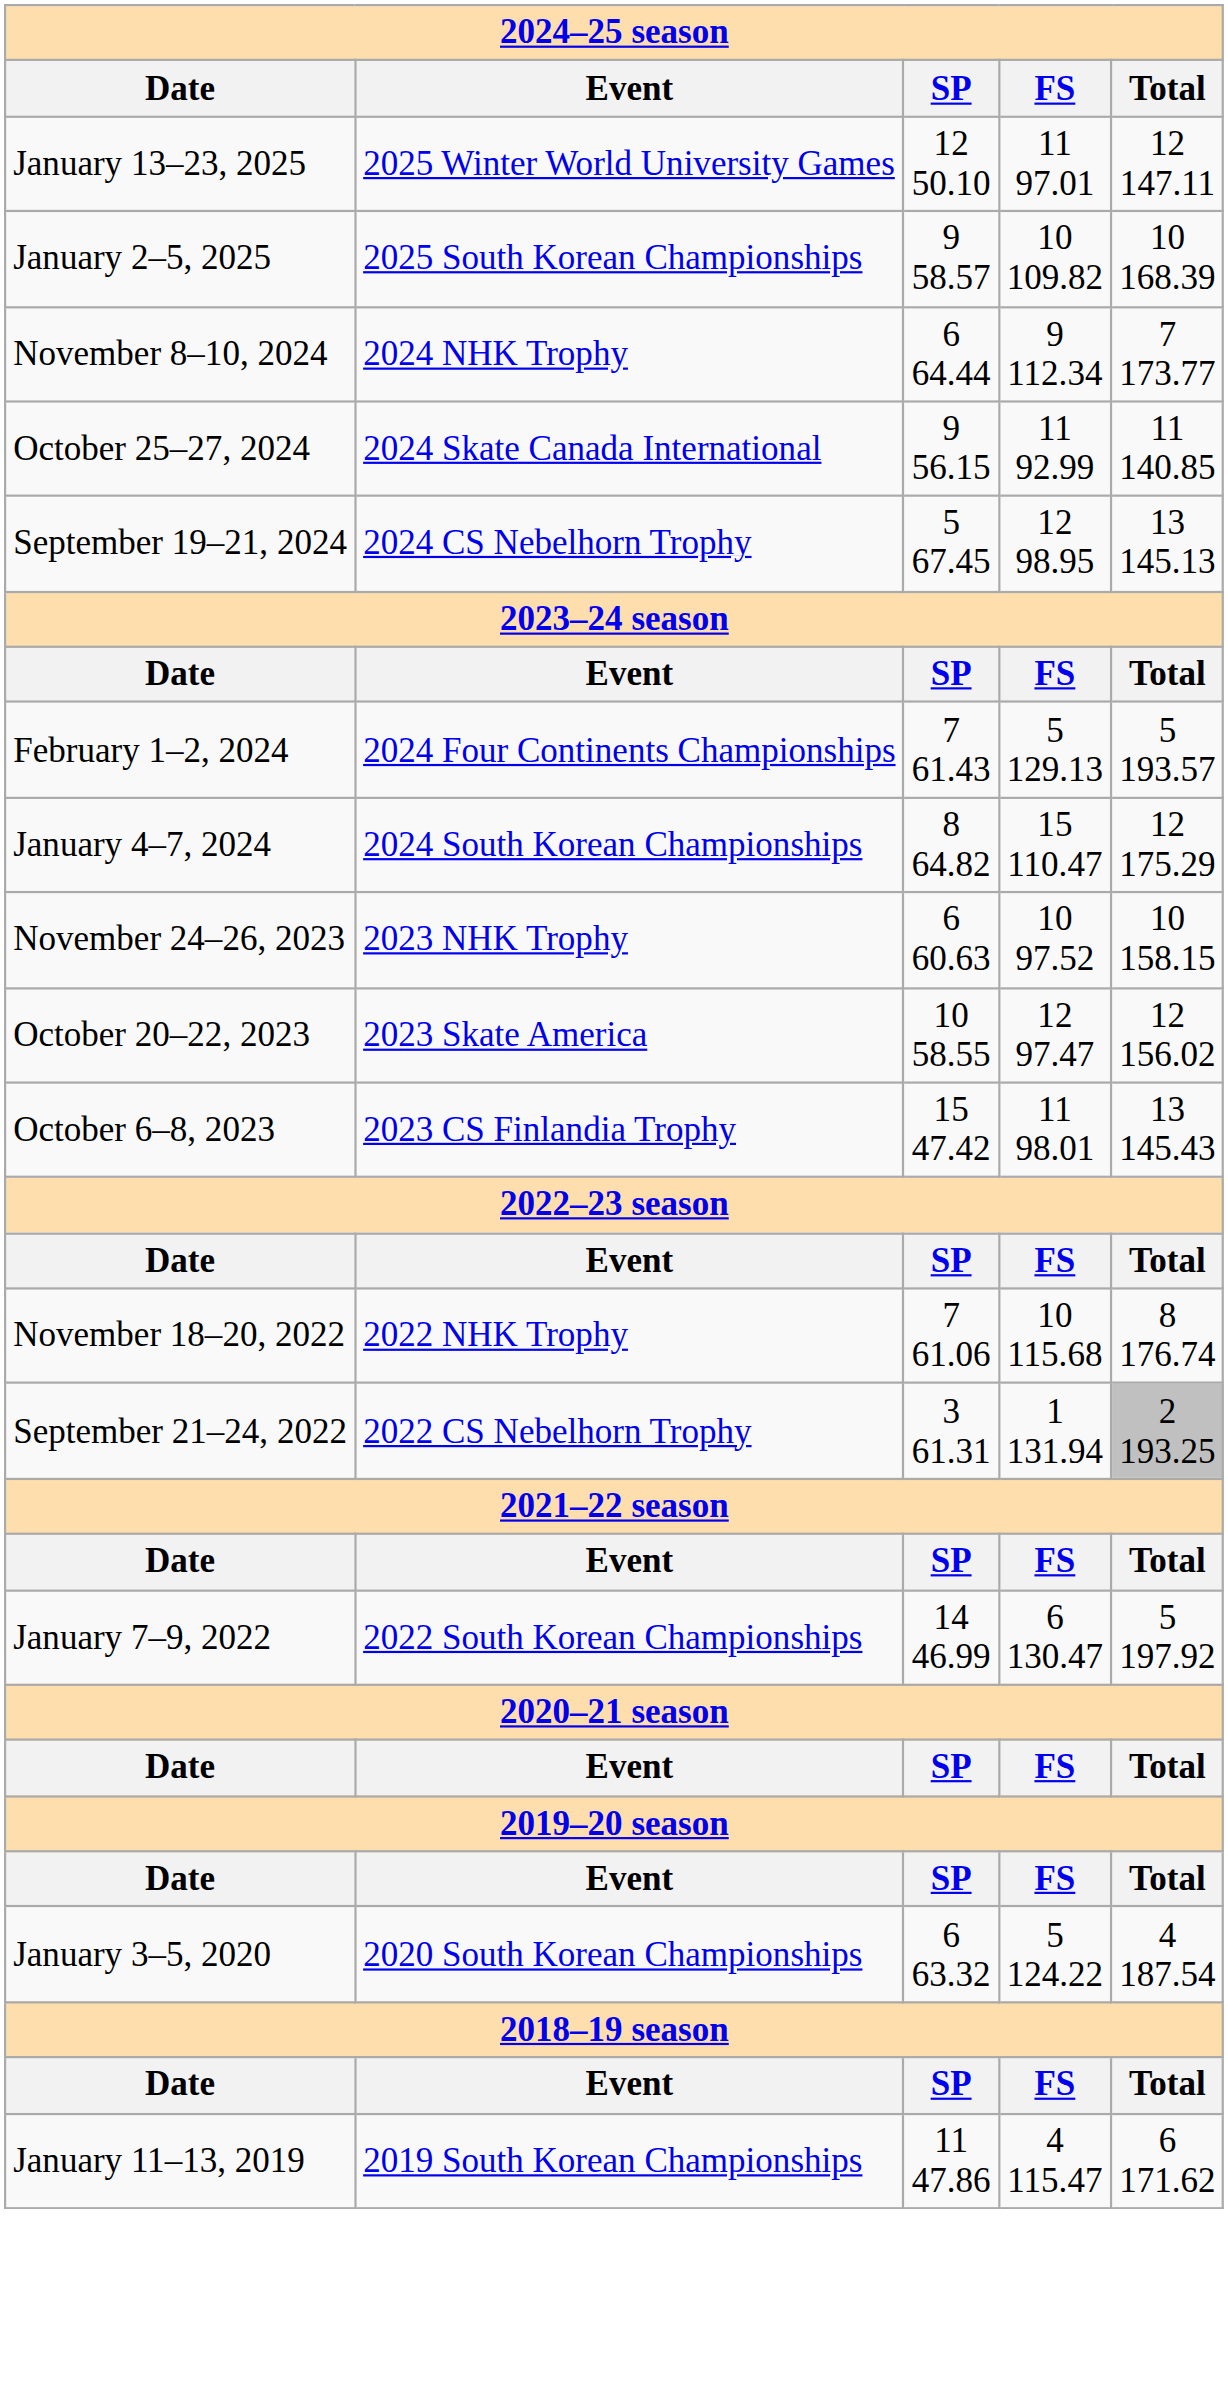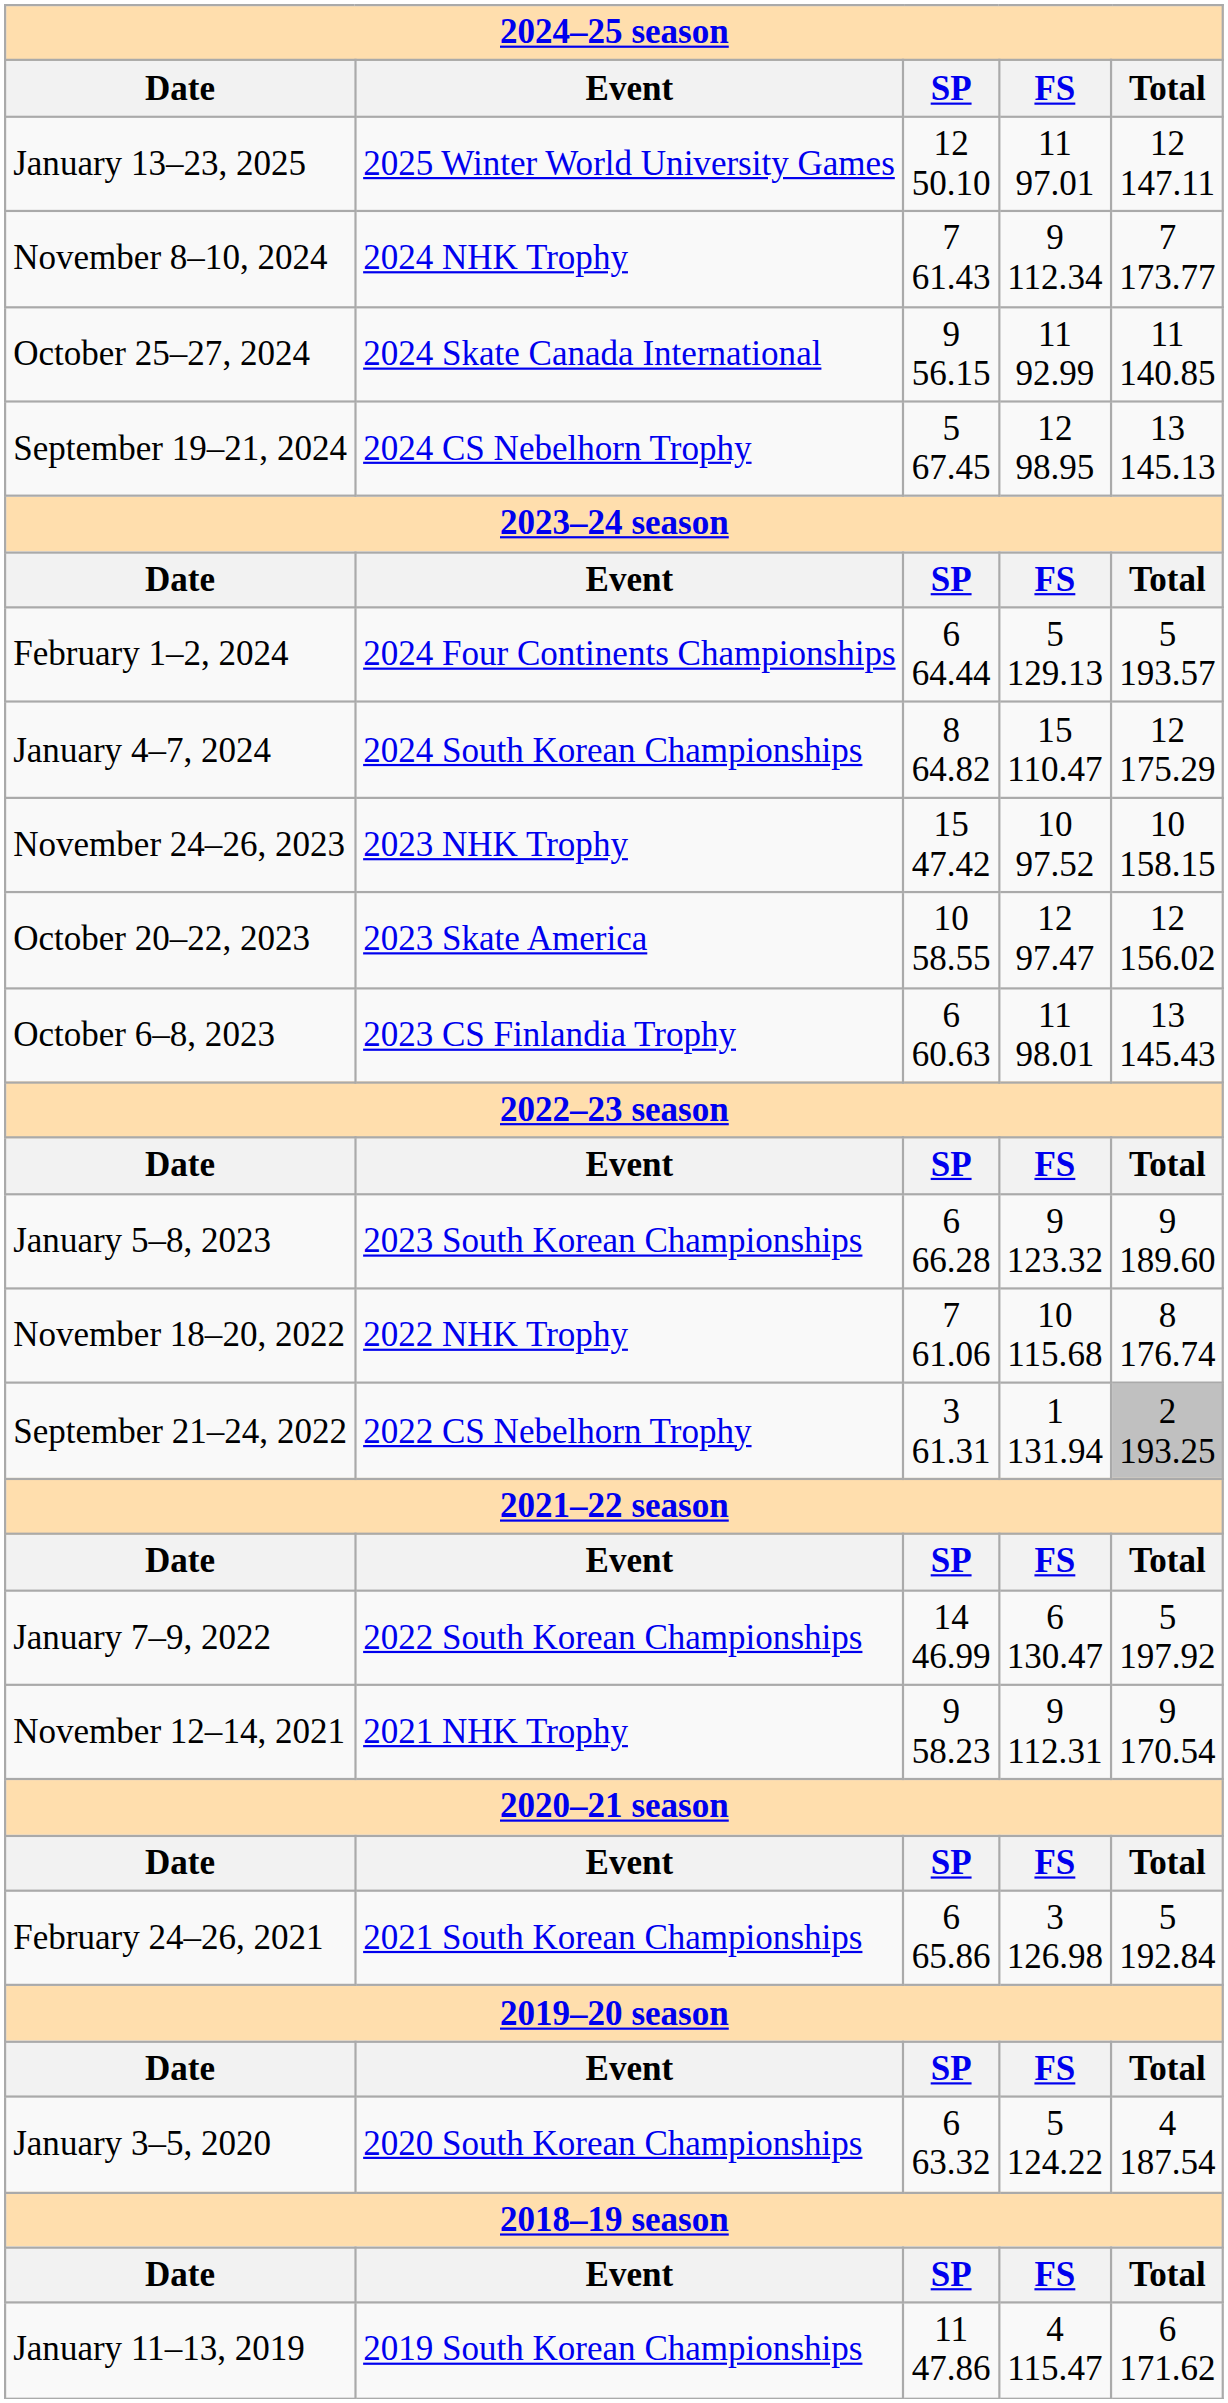 <table class="wikitable">
 <tr>
 <th style="background-color: #ffdead;" colspan=5 align=center><a href='#'><strong>2024–25 season</strong></a></th>
 </tr>
 <tr>
 <th><strong>Date</strong></th>
 <th>Event</th>
 <th><a href='#'>SP</a></th>
 <th><a href='#'>FS</a></th>
 <th>Total</th>
 </tr>
 <tr>
 <td>January 13–23, 2025</td>
 <td><a href='#'>2025 Winter World University Games</a></td>
 <td align=center>12 <br> 50.10</td>
 <td align=center>11 <br> 97.01</td>
 <td align=center>12 <br> 147.11</td>
 </tr>
 <tr>
-<td>January 2–5, 2025</td>
-<td><a href='#'>2025 South Korean Championships</a></td>
-<td align=center>9 <br> 58.57</td>
-<td align=center>10 <br> 109.82</td>
-<td align=center>10 <br> 168.39</td>
-</tr>
-<tr>
 <td>November 8–10, 2024</td>
 <td><a href='#'>2024 NHK Trophy</a></td>
-<td align=center>6 <br> 64.44</td>
+<td align=center>7 <br> 61.43</td>
 <td align=center>9 <br> 112.34</td>
 <td align=center>7 <br> 173.77</td>
 </tr>
 <tr>
 <td>October 25–27, 2024</td>
 <td><a href='#'>2024 Skate Canada International</a></td>
 <td align=center>9 <br> 56.15</td>
 <td align=center>11 <br> 92.99</td>
 <td align=center>11 <br> 140.85</td>
 </tr>
 <tr>
 <td>September 19–21, 2024</td>
 <td><a href='#'>2024 CS Nebelhorn Trophy</a></td>
 <td align=center>5 <br> 67.45</td>
 <td align=center>12 <br> 98.95</td>
 <td align=center>13 <br> 145.13</td>
 </tr>
 <tr>
 <th style="background-color: #ffdead;" colspan=5 align=center><a href='#'><strong>2023–24 season</strong></a></th>
 </tr>
 <tr>
 <th>Date</th>
 <th>Event</th>
 <th><a href='#'>SP</a></th>
 <th><a href='#'>FS</a></th>
 <th>Total</th>
 </tr>
 <tr>
 <td>February 1–2, 2024</td>
 <td><a href='#'>2024 Four Continents Championships</a></td>
-<td align=center>7 <br> 61.43</td>
+<td align=center>6 <br> 64.44</td>
 <td align=center>5 <br> 129.13</td>
 <td align=center>5 <br> 193.57</td>
 </tr>
 <tr>
 <td>January 4–7, 2024</td>
 <td><a href='#'>2024 South Korean Championships</a></td>
 <td align=center>8 <br> 64.82</td>
 <td align=center>15 <br> 110.47</td>
 <td align=center>12 <br> 175.29</td>
 </tr>
 <tr>
 <td>November 24–26, 2023</td>
 <td><a href='#'>2023 NHK Trophy</a></td>
-<td align=center>6 <br> 60.63</td>
+<td align=center>15 <br> 47.42</td>
 <td align=center>10 <br> 97.52</td>
 <td align=center>10 <br> 158.15</td>
 </tr>
 <tr>
 <td>October 20–22, 2023</td>
 <td><a href='#'>2023 Skate America</a></td>
 <td align=center>10 <br> 58.55</td>
 <td align=center>12 <br> 97.47</td>
 <td align=center>12 <br> 156.02</td>
 </tr>
 <tr>
 <td>October 6–8, 2023</td>
 <td><a href='#'>2023 CS Finlandia Trophy</a></td>
-<td align=center>15 <br> 47.42</td>
+<td align=center>6 <br> 60.63</td>
 <td align=center>11 <br> 98.01</td>
 <td align=center>13 <br> 145.43</td>
 </tr>
 <tr>
 <td style="background-color: #ffdead; " colspan=5 align=center><a href='#'><strong>2022–23 season</strong></a></td>
 </tr>
 <tr>
 <th>Date</th>
 <th>Event</th>
 <th><a href='#'>SP</a></th>
 <th><a href='#'>FS</a></th>
 <th>Total</th>
+</tr>
+<tr>
+<td>January 5–8, 2023</td>
+<td><a href='#'>2023 South Korean Championships</a></td>
+<td align=center>6 <br> 66.28</td>
+<td align=center>9 <br> 123.32</td>
+<td align=center>9 <br> 189.60</td>
 </tr>
 <tr>
 <td>November 18–20, 2022</td>
 <td><a href='#'>2022 NHK Trophy</a></td>
 <td align=center>7 <br> 61.06</td>
 <td align=center>10 <br> 115.68</td>
 <td align=center>8 <br> 176.74</td>
 </tr>
 <tr>
 <td>September 21–24, 2022</td>
 <td><a href='#'>2022 CS Nebelhorn Trophy</a></td>
 <td align=center>3 <br> 61.31</td>
 <td align=center>1 <br> 131.94</td>
 <td align=center bgcolor=silver>2 <br> 193.25</td>
 </tr>
 <tr>
 <th style="background-color: #ffdead;" colspan=5 align=center><a href='#'>2021–22 season</a></th>
 </tr>
 <tr>
 <th>Date</th>
 <th>Event</th>
 <th><a href='#'>SP</a></th>
 <th><a href='#'>FS</a></th>
 <th>Total</th>
 </tr>
 <tr>
 <td>January 7–9, 2022</td>
 <td><a href='#'>2022 South Korean Championships</a></td>
 <td align=center>14 <br> 46.99</td>
 <td align=center>6 <br> 130.47</td>
 <td align=center>5 <br> 197.92</td>
 </tr>
 <tr>
+<td>November 12–14, 2021</td>
+<td><a href='#'>2021 NHK Trophy</a></td>
+<td align=center>9 <br> 58.23</td>
+<td align=center>9 <br> 112.31</td>
+<td align=center>9 <br> 170.54</td>
+</tr>
+<tr>
 <th style="background-color: #ffdead;" colspan=5 align=center><a href='#'>2020–21 season</a></th>
 </tr>
 <tr>
 <th>Date</th>
 <th>Event</th>
 <th><a href='#'>SP</a></th>
 <th><a href='#'>FS</a></th>
 <th>Total</th>
+</tr>
+<tr>
+<td>February 24–26, 2021</td>
+<td><a href='#'>2021 South Korean Championships</a></td>
+<td align=center>6 <br> 65.86</td>
+<td align=center>3 <br> 126.98</td>
+<td align=center>5 <br> 192.84</td>
 </tr>
 <tr>
 <th colspan="5" style="background-color: #ffdead;" align="center"><a href='#'>2019–20 season</a></th>
 </tr>
 <tr>
 <th>Date</th>
 <th>Event</th>
 <th><a href='#'>SP</a></th>
 <th><a href='#'>FS</a></th>
 <th>Total</th>
 </tr>
 <tr>
 <td>January 3–5, 2020</td>
 <td><a href='#'>2020 South Korean Championships</a></td>
 <td align=center>6 <br> 63.32</td>
 <td align=center>5 <br> 124.22</td>
 <td align=center>4 <br> 187.54</td>
 </tr>
 <tr>
 <th colspan="5" style="background-color: #ffdead;" align="center"><a href='#'>2018–19 season</a></th>
 </tr>
 <tr>
 <th>Date</th>
 <th>Event</th>
 <th><a href='#'>SP</a></th>
 <th><a href='#'>FS</a></th>
 <th>Total</th>
 </tr>
 <tr>
 <td>January 11–13, 2019</td>
 <td><a href='#'>2019 South Korean Championships</a></td>
 <td align=center>11 <br> 47.86</td>
 <td align=center>4 <br> 115.47</td>
 <td align=center>6 <br> 171.62</td>
 </tr>
 </table>
